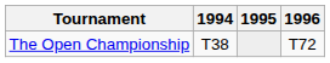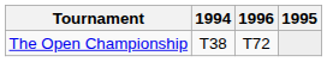 <table class="wikitable" style="font-size:95%;text-align:center;">
 <tr>
 <th>Tournament</th>
 <th>1994</th>
+<th>1996</th>
 <th>1995</th>
-<th>1996</th>
 </tr>
 <tr>
 <td align=left><a href='#'>The Open Championship</a></td>
 <td>T38</td>
+<td>T72</td>
 <td style="background:#eeeeee;"></td>
-<td>T72</td>
 </tr>
 </table>
